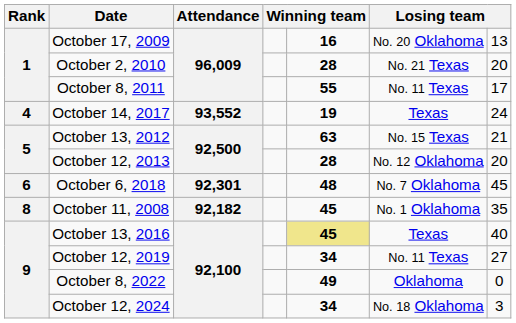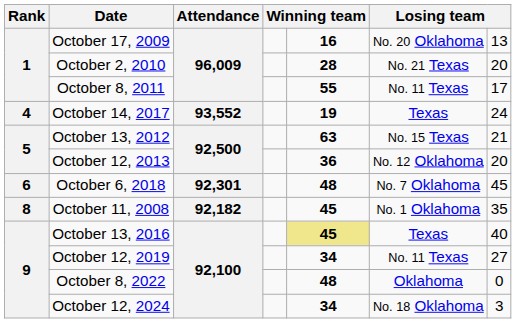 <table class="wikitable sortable" style="text-align:center;">
 <tr>
 <th>Rank</th>
 <th>Date</th>
 <th>Attendance</th>
 <th colspan="2">Winning team</th>
 <th colspan="2">Losing team</th>
 </tr>
 <tr>
 <th rowspan=3>1</th>
 <td>October 17, <a href='#'>2009</a></td>
 <th rowspan=3>96,009</th>
 <td style=><small></small> <strong><a href='#'></a></strong></td>
 <td><strong>16</strong></td>
 <td><small>No. 20</small> <a href='#'>Oklahoma</a></td>
 <td>13</td>
 </tr>
 <tr>
 <td>October 2, <a href='#'>2010</a></td>
 <td style=><small></small> <strong><a href='#'></a></strong></td>
 <td><strong>28</strong></td>
 <td><small>No. 21</small> <a href='#'>Texas</a></td>
 <td>20</td>
 </tr>
 <tr>
 <td>October 8, <a href='#'>2011</a></td>
 <td style=><small></small> <strong><a href='#'></a></strong></td>
 <td><strong>55</strong></td>
 <td><small>No. 11</small> <a href='#'>Texas</a></td>
 <td>17</td>
 </tr>
 <tr>
 <th>4</th>
 <td>October 14, <a href='#'>2017</a></td>
 <th>93,552</th>
 <td style=><small></small> <strong><a href='#'></a></strong></td>
 <td><strong>19</strong></td>
 <td><small></small> <a href='#'>Texas</a></td>
 <td>24</td>
 </tr>
 <tr>
 <th rowspan=2>5</th>
 <td>October 13, <a href='#'>2012</a></td>
 <th rowspan=2>92,500</th>
 <td style=><small></small> <strong><a href='#'></a></strong></td>
 <td><strong>63</strong></td>
 <td><small>No. 15</small> <a href='#'>Texas</a></td>
 <td>21</td>
 </tr>
 <tr>
 <td>October 12, <a href='#'>2013</a></td>
 <td style=><small></small> <strong><a href='#'></a></strong></td>
-<td><strong>28</strong></td>
+<td><strong>36</strong></td>
 <td><small>No. 12</small> <a href='#'>Oklahoma</a></td>
 <td>20</td>
 </tr>
 <tr>
 <th>6</th>
 <td>October 6, <a href='#'>2018</a></td>
 <th>92,301</th>
 <td style=><small></small> <strong><a href='#'></a></strong></td>
 <td><strong>48</strong></td>
 <td><small>No. 7</small> <a href='#'>Oklahoma</a></td>
 <td>45</td>
 </tr>
 <tr>
 <th>8</th>
 <td>October 11, <a href='#'>2008</a></td>
 <th>92,182</th>
 <td style=><small></small> <strong><a href='#'></a></strong></td>
 <td><strong>45</strong></td>
 <td><small>No. 1</small> <a href='#'>Oklahoma</a></td>
 <td>35</td>
 </tr>
 <tr>
 <th rowspan=4>9</th>
 <td>October 13, <a href='#'>2016</a></td>
 <th rowspan=4>92,100</th>
 <td style=><small></small> <strong><a href='#'></a></strong></td>
 <td style="background: khaki;"><strong>45</strong></td>
 <td><a href='#'>Texas</a></td>
 <td>40</td>
 </tr>
 <tr>
 <td>October 12, <a href='#'>2019</a></td>
 <td style=><small></small> <strong><a href='#'></a></strong></td>
 <td><strong>34</strong></td>
 <td><small>No. 11</small> <a href='#'>Texas</a></td>
 <td>27</td>
 </tr>
 <tr>
 <td>October 8, <a href='#'>2022</a></td>
 <td style=><strong><a href='#'></a></strong></td>
-<td><strong>49</strong></td>
+<td><strong>48</strong></td>
 <td><a href='#'>Oklahoma</a></td>
 <td>0</td>
 </tr>
 <tr>
 <td>October 12, <a href='#'>2024</a></td>
 <td style=><small></small> <strong><a href='#'></a></strong></td>
 <td><strong>34</strong></td>
 <td><small>No. 18</small> <a href='#'>Oklahoma</a></td>
 <td>3</td>
 </tr>
 </table>
